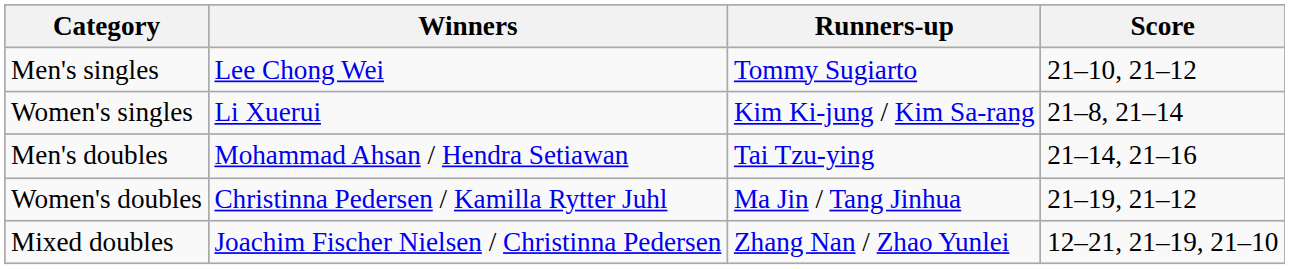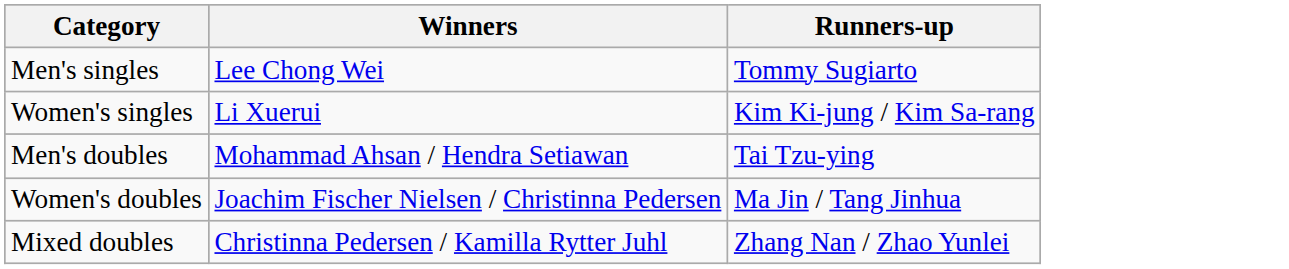 <table class=wikitable style="white-space:nowrap;">
 <tr>
 <th>Category</th>
 <th>Winners</th>
 <th>Runners-up</th>
-<th>Score</th>
 </tr>
 <tr>
 <td>Men's singles</td>
 <td> <a href='#'>Lee Chong Wei</a></td>
 <td> <a href='#'>Tommy Sugiarto</a></td>
-<td>21–10, 21–12</td>
 </tr>
 <tr>
 <td>Women's singles</td>
 <td> <a href='#'>Li Xuerui</a></td>
 <td> <a href='#'>Kim Ki-jung</a> / <a href='#'>Kim Sa-rang</a></td>
-<td>21–8, 21–14</td>
 </tr>
 <tr>
 <td>Men's doubles</td>
 <td> <a href='#'>Mohammad Ahsan</a> / <a href='#'>Hendra Setiawan</a></td>
 <td> <a href='#'>Tai Tzu-ying</a></td>
-<td>21–14, 21–16</td>
 </tr>
 <tr>
 <td>Women's doubles</td>
-<td> <a href='#'>Christinna Pedersen</a> / <a href='#'>Kamilla Rytter Juhl</a></td>
+<td> <a href='#'>Joachim Fischer Nielsen</a> / <a href='#'>Christinna Pedersen</a></td>
 <td> <a href='#'>Ma Jin</a> / <a href='#'>Tang Jinhua</a></td>
-<td>21–19, 21–12</td>
 </tr>
 <tr>
 <td>Mixed doubles</td>
-<td> <a href='#'>Joachim Fischer Nielsen</a> / <a href='#'>Christinna Pedersen</a></td>
+<td> <a href='#'>Christinna Pedersen</a> / <a href='#'>Kamilla Rytter Juhl</a></td>
 <td> <a href='#'>Zhang Nan</a> / <a href='#'>Zhao Yunlei</a></td>
-<td>12–21, 21–19, 21–10</td>
 </tr>
 </table>
